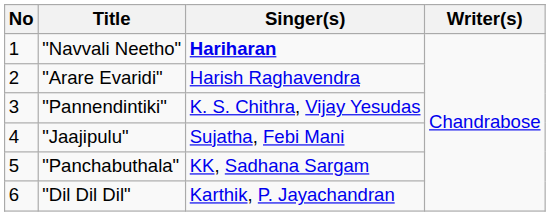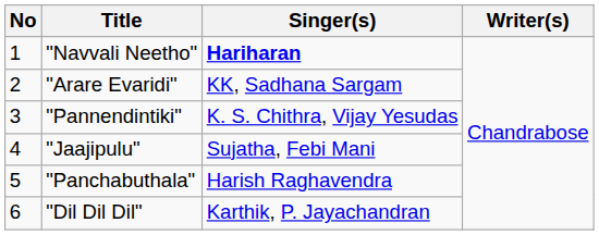 <table class="wikitable">
 <tr>
 <th>No</th>
 <th>Title</th>
 <th>Singer(s)</th>
 <th>Writer(s)</th>
 </tr>
 <tr>
 <td>1</td>
 <td>"Navvali Neetho"</td>
 <td><strong><a href='#'>Hariharan</a></strong></td>
 <td rowspan="6"><a href='#'>Chandrabose</a></td>
 </tr>
 <tr>
 <td>2</td>
 <td>"Arare Evaridi"</td>
-<td><a href='#'>Harish Raghavendra</a></td>
+<td><a href='#'>KK</a>, <a href='#'>Sadhana Sargam</a></td>
 </tr>
 <tr>
 <td>3</td>
 <td>"Pannendintiki"</td>
 <td><a href='#'>K. S. Chithra</a>, <a href='#'>Vijay Yesudas</a></td>
 </tr>
 <tr>
 <td>4</td>
 <td>"Jaajipulu"</td>
 <td><a href='#'>Sujatha</a>, <a href='#'>Febi Mani</a></td>
 </tr>
 <tr>
 <td>5</td>
 <td>"Panchabuthala"</td>
-<td><a href='#'>KK</a>, <a href='#'>Sadhana Sargam</a></td>
+<td><a href='#'>Harish Raghavendra</a></td>
 </tr>
 <tr>
 <td>6</td>
 <td>"Dil Dil Dil"</td>
 <td><a href='#'>Karthik</a>, <a href='#'>P. Jayachandran</a></td>
 </tr>
 </table>
